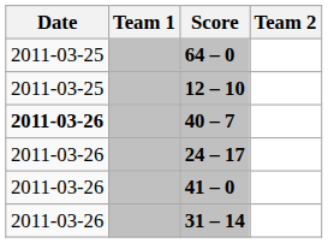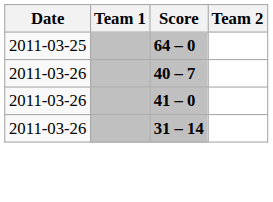 <table class="wikitable" style="margin:0.5em auto; font-size:95%">
 <tr>
 <th>Date</th>
 <th>Team 1</th>
 <th>Score</th>
 <th>Team 2</th>
 </tr>
 <tr>
 <td>2011-03-25</td>
 <td bgcolor="silver"></td>
 <td bgcolor="silver"><strong>64 – 0</strong></td>
 <td bgcolor="white"></td>
 </tr>
 <tr>
-<td>2011-03-25</td>
-<td bgcolor="silver"></td>
-<td bgcolor="silver"><strong>12 – 10</strong></td>
-<td bgcolor="white"></td>
-</tr>
-<tr>
-<td><strong>2011-03-26</strong></td>
+<td>2011-03-26</td>
 <td bgcolor="silver"></td>
 <td bgcolor="silver"><strong>40 – 7</strong></td>
-<td bgcolor="white"></td>
-</tr>
-<tr>
-<td>2011-03-26</td>
-<td bgcolor="silver"></td>
-<td bgcolor="silver"><strong>24 – 17</strong></td>
 <td bgcolor="white"></td>
 </tr>
 <tr>
 <td>2011-03-26</td>
 <td bgcolor="silver"></td>
 <td bgcolor="silver"><strong>41 – 0</strong></td>
 <td bgcolor="white"></td>
 </tr>
 <tr>
 <td>2011-03-26</td>
 <td bgcolor="silver"></td>
 <td bgcolor="silver"><strong>31 – 14</strong></td>
 <td bgcolor="white"></td>
 </tr>
 </table>
